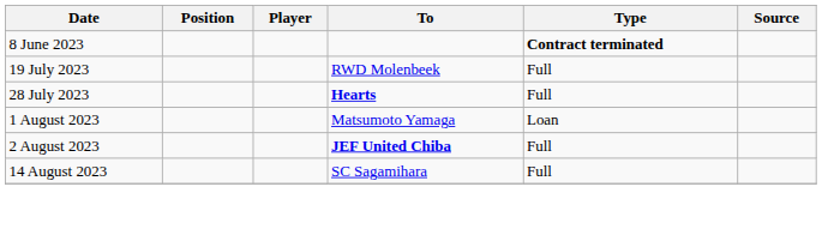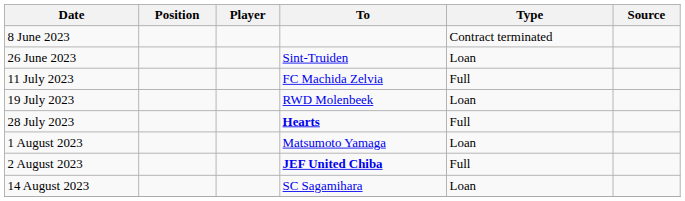 <table class="wikitable sortable" style="width:90%; text-align:center; font-size:95%; text-align:left;">
 <tr>
 <th>Date</th>
 <th>Position</th>
 <th>Player</th>
 <th>To</th>
 <th>Type</th>
 <th>Source</th>
 </tr>
 <tr>
 <td>8 June 2023</td>
 <td></td>
 <td></td>
 <td></td>
-<td><strong>Contract terminated</strong></td>
+<td>Contract terminated</td>
+<td></td>
+</tr>
+<tr>
+<td>26 June 2023</td>
+<td></td>
+<td></td>
+<td> <a href='#'>Sint-Truiden</a></td>
+<td>Loan</td>
+<td></td>
+</tr>
+<tr>
+<td>11 July 2023</td>
+<td></td>
+<td></td>
+<td> <a href='#'>FC Machida Zelvia</a></td>
+<td>Full</td>
 <td></td>
 </tr>
 <tr>
 <td>19 July 2023</td>
 <td></td>
 <td></td>
 <td> <a href='#'>RWD Molenbeek</a></td>
-<td>Full</td>
+<td>Loan</td>
 <td></td>
 </tr>
 <tr>
 <td>28 July 2023</td>
 <td></td>
 <td></td>
 <td><strong> <a href='#'>Hearts</a></strong></td>
 <td>Full</td>
 <td></td>
 </tr>
 <tr>
 <td>1 August 2023</td>
 <td></td>
 <td></td>
 <td> <a href='#'>Matsumoto Yamaga</a></td>
 <td>Loan</td>
 <td></td>
 </tr>
 <tr>
 <td>2 August 2023</td>
 <td></td>
 <td></td>
 <td><strong> <a href='#'>JEF United Chiba</a></strong></td>
 <td>Full</td>
 <td></td>
 </tr>
 <tr>
 <td>14 August 2023</td>
 <td></td>
 <td></td>
 <td> <a href='#'>SC Sagamihara</a></td>
-<td>Full</td>
+<td>Loan</td>
 <td></td>
 </tr>
 <tr>
 </tr>
 </table>
